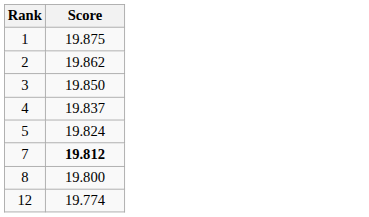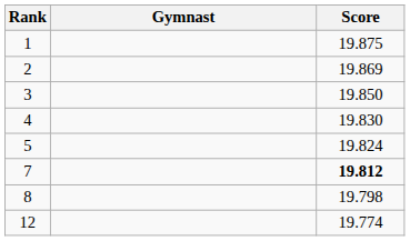 <table class="wikitable" style="text-align:center">
 <tr>
 <th>Rank</th>
+<th style="width:16em">Gymnast</th>
 <th style="width:5em">Score</th>
 </tr>
 <tr>
 <td>1</td>
+<td align=left></td>
 <td>19.875</td>
 </tr>
 <tr>
 <td>2</td>
-<td>19.862</td>
+<td align=left></td>
+<td>19.869</td>
 </tr>
 <tr>
 <td>3</td>
+<td align=left></td>
 <td>19.850</td>
 </tr>
 <tr>
 <td>4</td>
-<td>19.837</td>
+<td align=left></td>
+<td>19.830</td>
 </tr>
 <tr>
 <td>5</td>
+<td align=left></td>
 <td>19.824</td>
 </tr>
 <tr>
 <td>7</td>
+<td align=left></td>
 <td><strong>19.812</strong></td>
 </tr>
 <tr>
 <td>8</td>
-<td>19.800</td>
+<td align=left></td>
+<td>19.798</td>
 </tr>
 <tr>
 <td>12</td>
+<td align=left></td>
 <td>19.774</td>
 </tr>
 </table>
